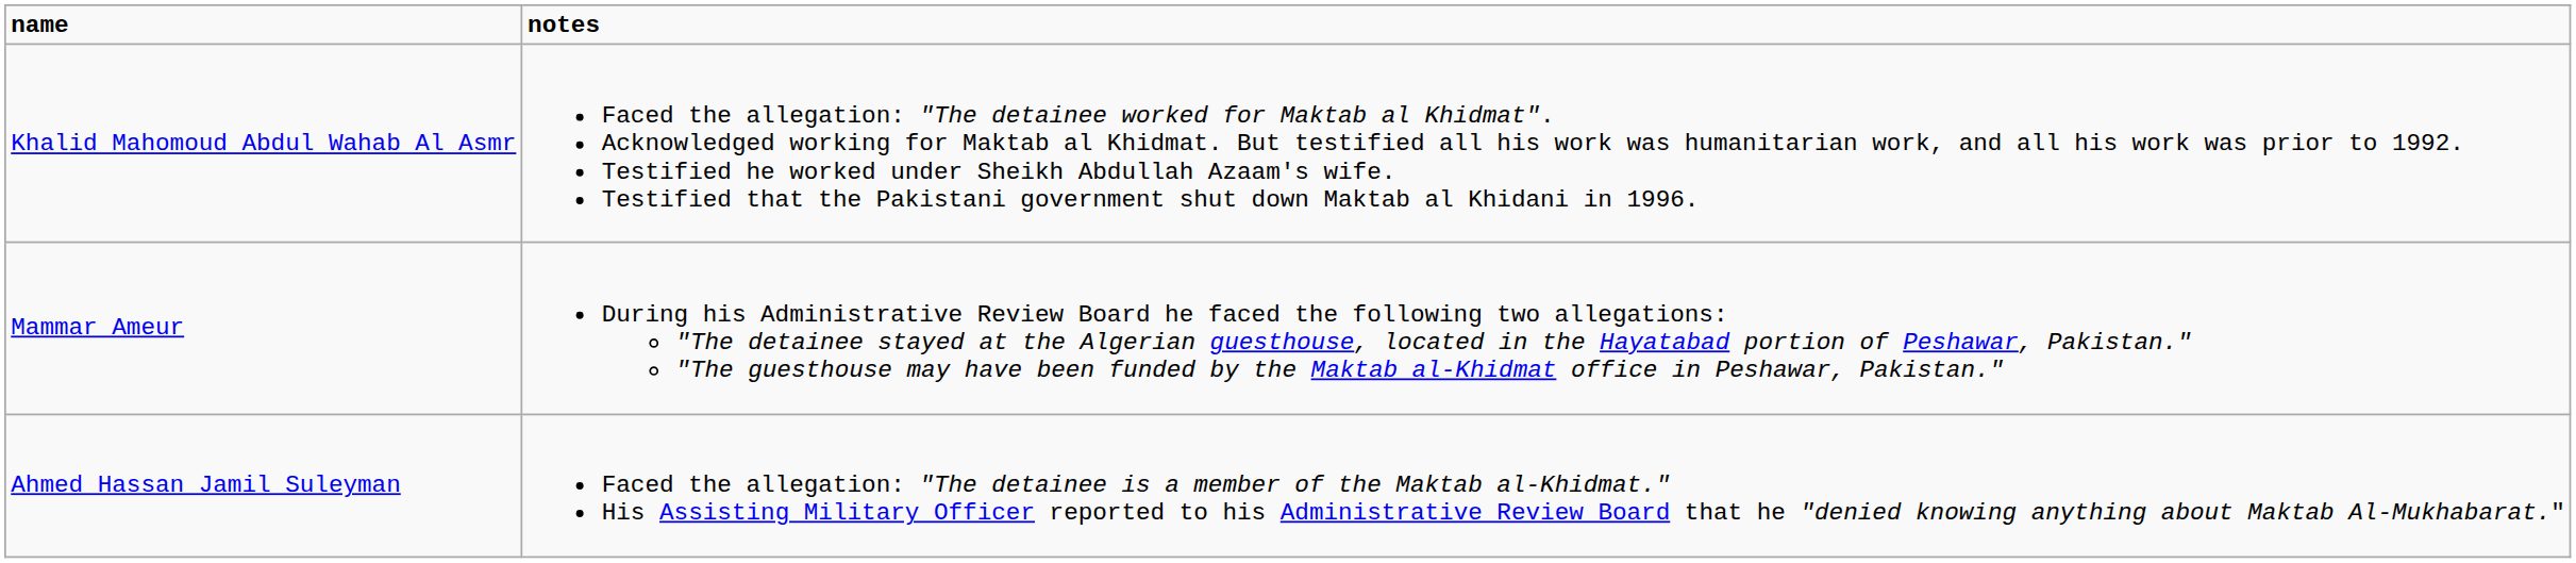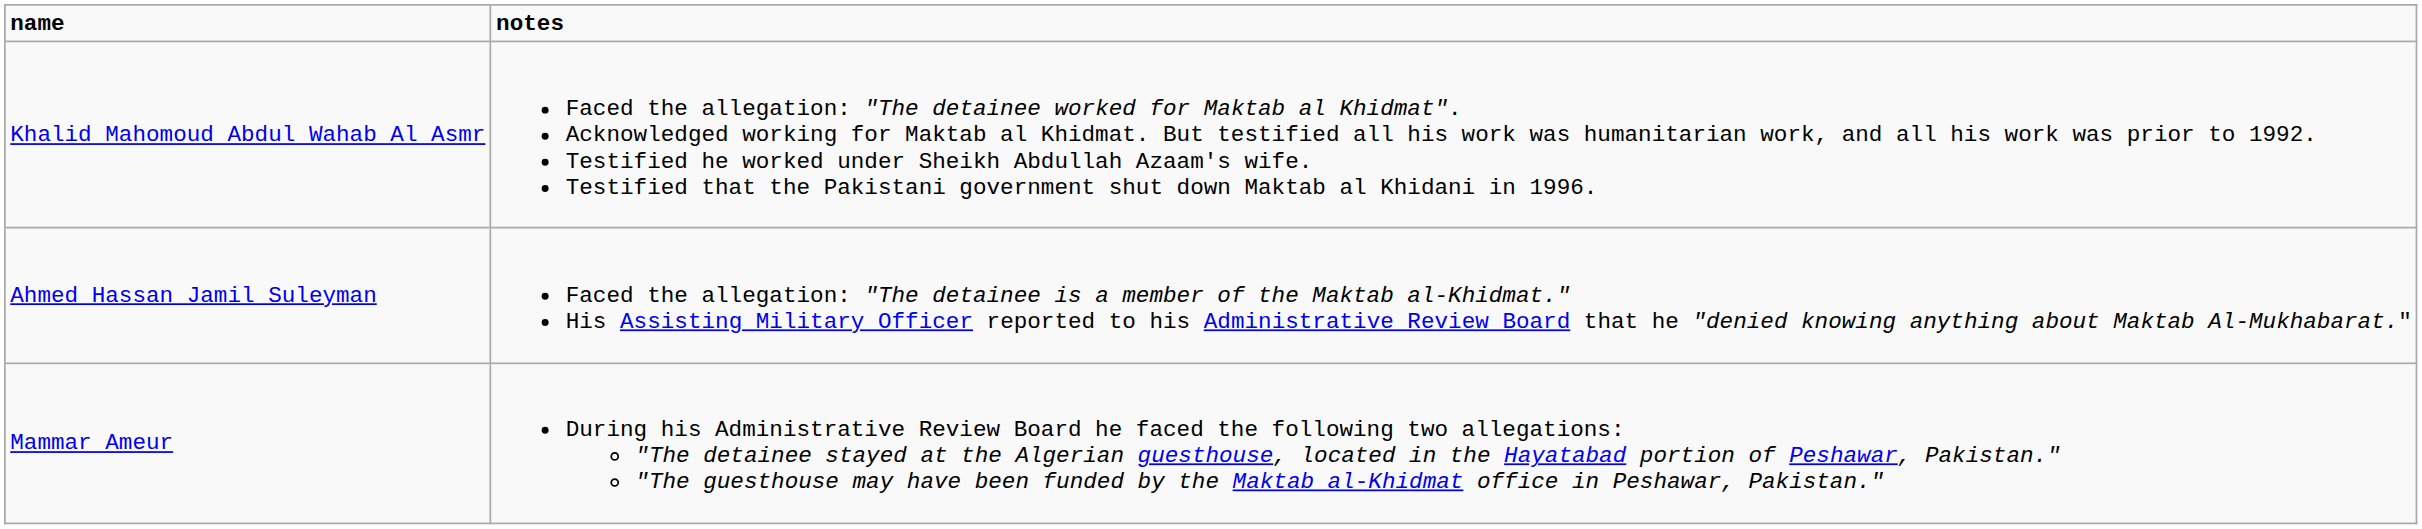 <table class="wikitable">
 <tr>
 <td><strong>name</strong></td>
 <td><strong>notes</strong></td>
 </tr>
 <tr>
 <td><a href='#'>Khalid Mahomoud Abdul Wahab Al Asmr</a></td>
 <td><br><ul><li>Faced the allegation: <em>"The detainee worked for Maktab al Khidmat"</em>.</li><li>Acknowledged working for Maktab al Khidmat. But testified all his work was humanitarian work, and all his work was prior to 1992.</li><li>Testified he worked under Sheikh Abdullah Azaam's wife.</li><li>Testified that the Pakistani government shut down Maktab al Khidani in 1996.</li></ul></td>
 </tr>
 <tr>
+<td><a href='#'>Ahmed Hassan Jamil Suleyman</a></td>
+<td><br><ul><li>Faced the allegation: <em>"The detainee is a member of the Maktab al-Khidmat."</em></li><li>His <a href='#'>Assisting Military Officer</a> reported to his <a href='#'>Administrative Review Board</a> that he  <em>"denied knowing anything about Maktab Al-Mukhabarat.</em>"</li></ul></td>
+</tr>
+<tr>
 <td><a href='#'>Mammar Ameur</a></td>
 <td><br><ul><li>During his Administrative Review Board he faced the following two allegations:<ul><li><em>"The detainee stayed at the Algerian <a href='#'>guesthouse</a>, located in the <a href='#'>Hayatabad</a> portion of <a href='#'>Peshawar</a>, Pakistan."</em></li><li><em>"The guesthouse may have been funded by the <a href='#'>Maktab al-Khidmat</a> office in Peshawar, Pakistan."</em></li></ul></li></ul></td>
 </tr>
-<tr>
-<td><a href='#'>Ahmed Hassan Jamil Suleyman</a></td>
-<td><br><ul><li>Faced the allegation: <em>"The detainee is a member of the Maktab al-Khidmat."</em></li><li>His <a href='#'>Assisting Military Officer</a> reported to his <a href='#'>Administrative Review Board</a> that he  <em>"denied knowing anything about Maktab Al-Mukhabarat.</em>"</li></ul></td>
-</tr>
 </table>
